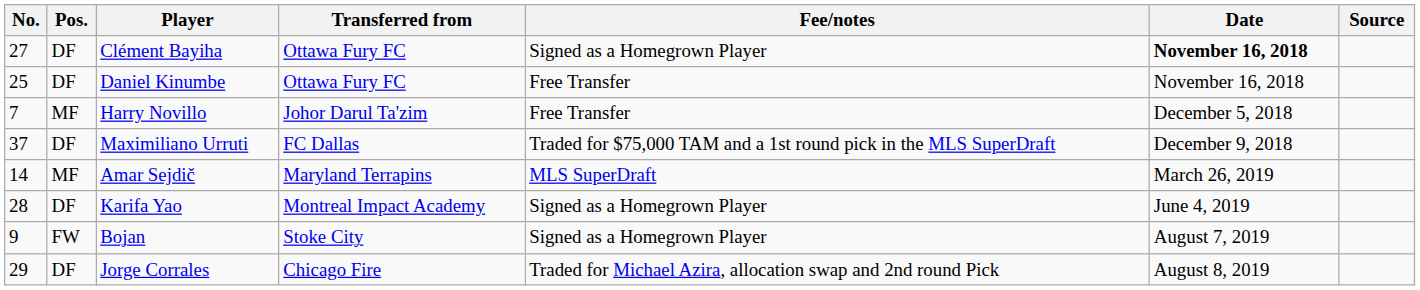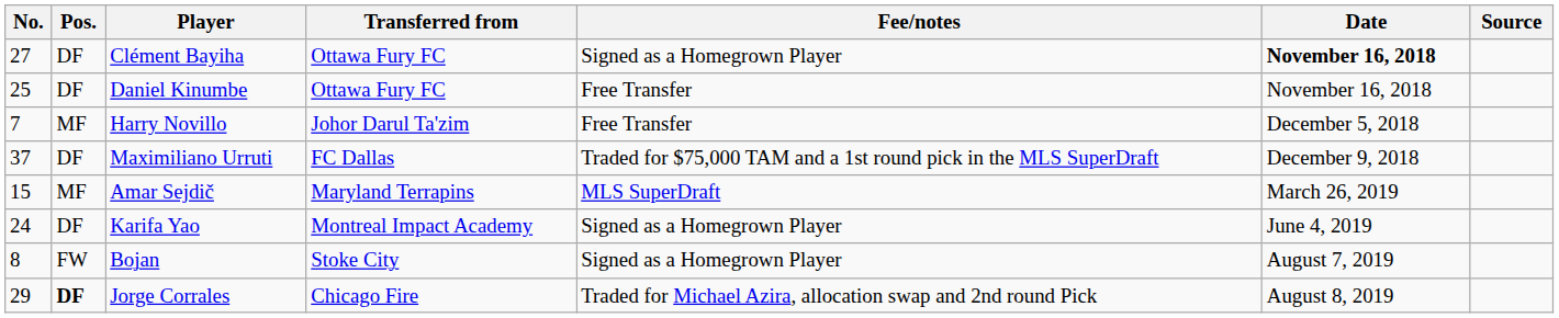 <table class="wikitable sortable" style="width:90%; text-align:center; font-size:95%; text-align:left;">
 <tr>
 <th>No.</th>
 <th>Pos.</th>
 <th>Player</th>
 <th>Transferred from</th>
 <th>Fee/notes</th>
 <th>Date</th>
 <th>Source</th>
 </tr>
 <tr>
 <td>27</td>
 <td>DF</td>
 <td> <a href='#'>Clément Bayiha</a></td>
 <td> <a href='#'>Ottawa Fury FC</a></td>
 <td>Signed as a Homegrown Player</td>
 <td><strong>November 16, 2018</strong></td>
 <td></td>
 </tr>
 <tr>
 <td>25</td>
 <td>DF</td>
 <td> <a href='#'>Daniel Kinumbe</a></td>
 <td> <a href='#'>Ottawa Fury FC</a></td>
 <td>Free Transfer</td>
 <td>November 16, 2018</td>
 <td></td>
 </tr>
 <tr>
 <td>7</td>
 <td>MF</td>
 <td> <a href='#'>Harry Novillo</a></td>
 <td> <a href='#'>Johor Darul Ta'zim</a></td>
 <td>Free Transfer</td>
 <td>December 5, 2018</td>
 <td></td>
 </tr>
 <tr>
 <td>37</td>
 <td>DF</td>
 <td> <a href='#'>Maximiliano Urruti</a></td>
 <td> <a href='#'>FC Dallas</a></td>
 <td>Traded for $75,000 TAM and a 1st round pick in the <a href='#'>MLS SuperDraft</a></td>
 <td>December 9, 2018</td>
 <td></td>
 </tr>
 <tr>
-<td>14</td>
+<td>15</td>
 <td>MF</td>
 <td> <a href='#'>Amar Sejdič</a></td>
 <td> <a href='#'>Maryland Terrapins</a></td>
 <td><a href='#'>MLS SuperDraft</a></td>
 <td>March 26, 2019</td>
 <td></td>
 </tr>
 <tr>
-<td>28</td>
+<td>24</td>
 <td>DF</td>
 <td> <a href='#'>Karifa Yao</a></td>
 <td> <a href='#'>Montreal Impact Academy</a></td>
 <td>Signed as a Homegrown Player</td>
 <td>June 4, 2019</td>
 <td></td>
 </tr>
 <tr>
-<td>9</td>
+<td>8</td>
 <td>FW</td>
 <td> <a href='#'>Bojan</a></td>
 <td> <a href='#'>Stoke City</a></td>
 <td>Signed as a Homegrown Player</td>
 <td>August 7, 2019</td>
 <td></td>
 </tr>
 <tr>
 <td>29</td>
-<td>DF</td>
+<td><strong>DF</strong></td>
 <td> <a href='#'>Jorge Corrales</a></td>
 <td> <a href='#'>Chicago Fire</a></td>
 <td>Traded for <a href='#'>Michael Azira</a>, allocation swap and 2nd round Pick</td>
 <td>August 8, 2019</td>
 <td></td>
 </tr>
 </table>
